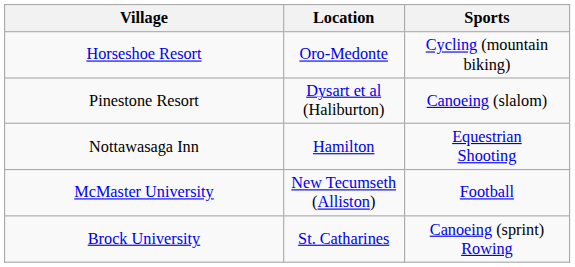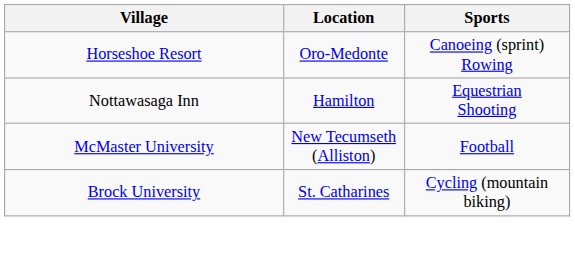 <table class="wikitable sortable" style="text-align:center; font-size:90%">
 <tr>
 <th width=240 align="left">Village</th>
 <th width=100>Location</th>
 <th width=140>Sports</th>
 </tr>
 <tr>
 <td><a href='#'>Horseshoe Resort</a></td>
 <td><a href='#'>Oro-Medonte</a></td>
-<td><a href='#'>Cycling</a> (mountain biking)</td>
-</tr>
-<tr>
-<td>Pinestone Resort</td>
-<td><a href='#'>Dysart et al</a> (Haliburton)</td>
-<td><a href='#'>Canoeing</a> (slalom)</td>
+<td><a href='#'>Canoeing</a> (sprint)<br><a href='#'>Rowing</a></td>
 </tr>
 <tr>
 <td>Nottawasaga Inn</td>
 <td><a href='#'>Hamilton</a></td>
 <td><a href='#'>Equestrian</a><br><a href='#'>Shooting</a></td>
 </tr>
 <tr>
 <td><a href='#'>McMaster University</a></td>
 <td><a href='#'>New Tecumseth</a> (<a href='#'>Alliston</a>)</td>
 <td><a href='#'>Football</a></td>
 </tr>
 <tr>
 <td><a href='#'>Brock University</a></td>
 <td><a href='#'>St. Catharines</a></td>
-<td><a href='#'>Canoeing</a> (sprint)<br><a href='#'>Rowing</a></td>
+<td><a href='#'>Cycling</a> (mountain biking)</td>
 </tr>
 </table>
